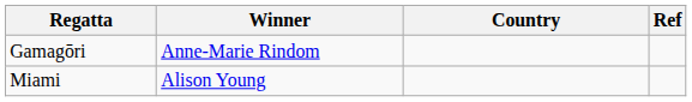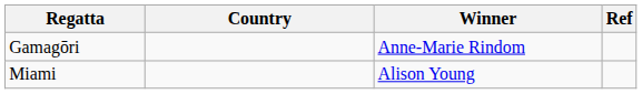 <table class="wikitable">
 <tr>
 <th width=120>Regatta</th>
+<th width=200px>Country</th>
 <th width=200px>Winner</th>
-<th width=200px>Country</th>
 <th>Ref</th>
 </tr>
 <tr>
 <td>Gamagōri</td>
+<td></td>
 <td><a href='#'>Anne-Marie Rindom</a></td>
-<td></td>
 <td></td>
 </tr>
 <tr>
 <td>Miami</td>
+<td></td>
 <td><a href='#'>Alison Young</a></td>
-<td></td>
 <td></td>
 </tr>
 </table>
